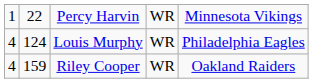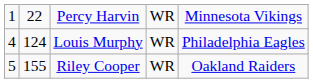 <table class="wikitable" style="text-align:center">
 <tr>
 <td>1</td>
 <td>22</td>
 <td><a href='#'>Percy Harvin</a></td>
 <td>WR</td>
 <td><a href='#'>Minnesota Vikings</a></td>
 </tr>
 <tr>
 <td>4</td>
 <td>124</td>
 <td><a href='#'>Louis Murphy</a></td>
 <td>WR</td>
 <td><a href='#'>Philadelphia Eagles</a></td>
 </tr>
 <tr>
-<td>4</td>
-<td>159</td>
+<td>5</td>
+<td>155</td>
 <td><a href='#'>Riley Cooper</a></td>
 <td>WR</td>
 <td><a href='#'>Oakland Raiders</a></td>
 </tr>
 </table>
